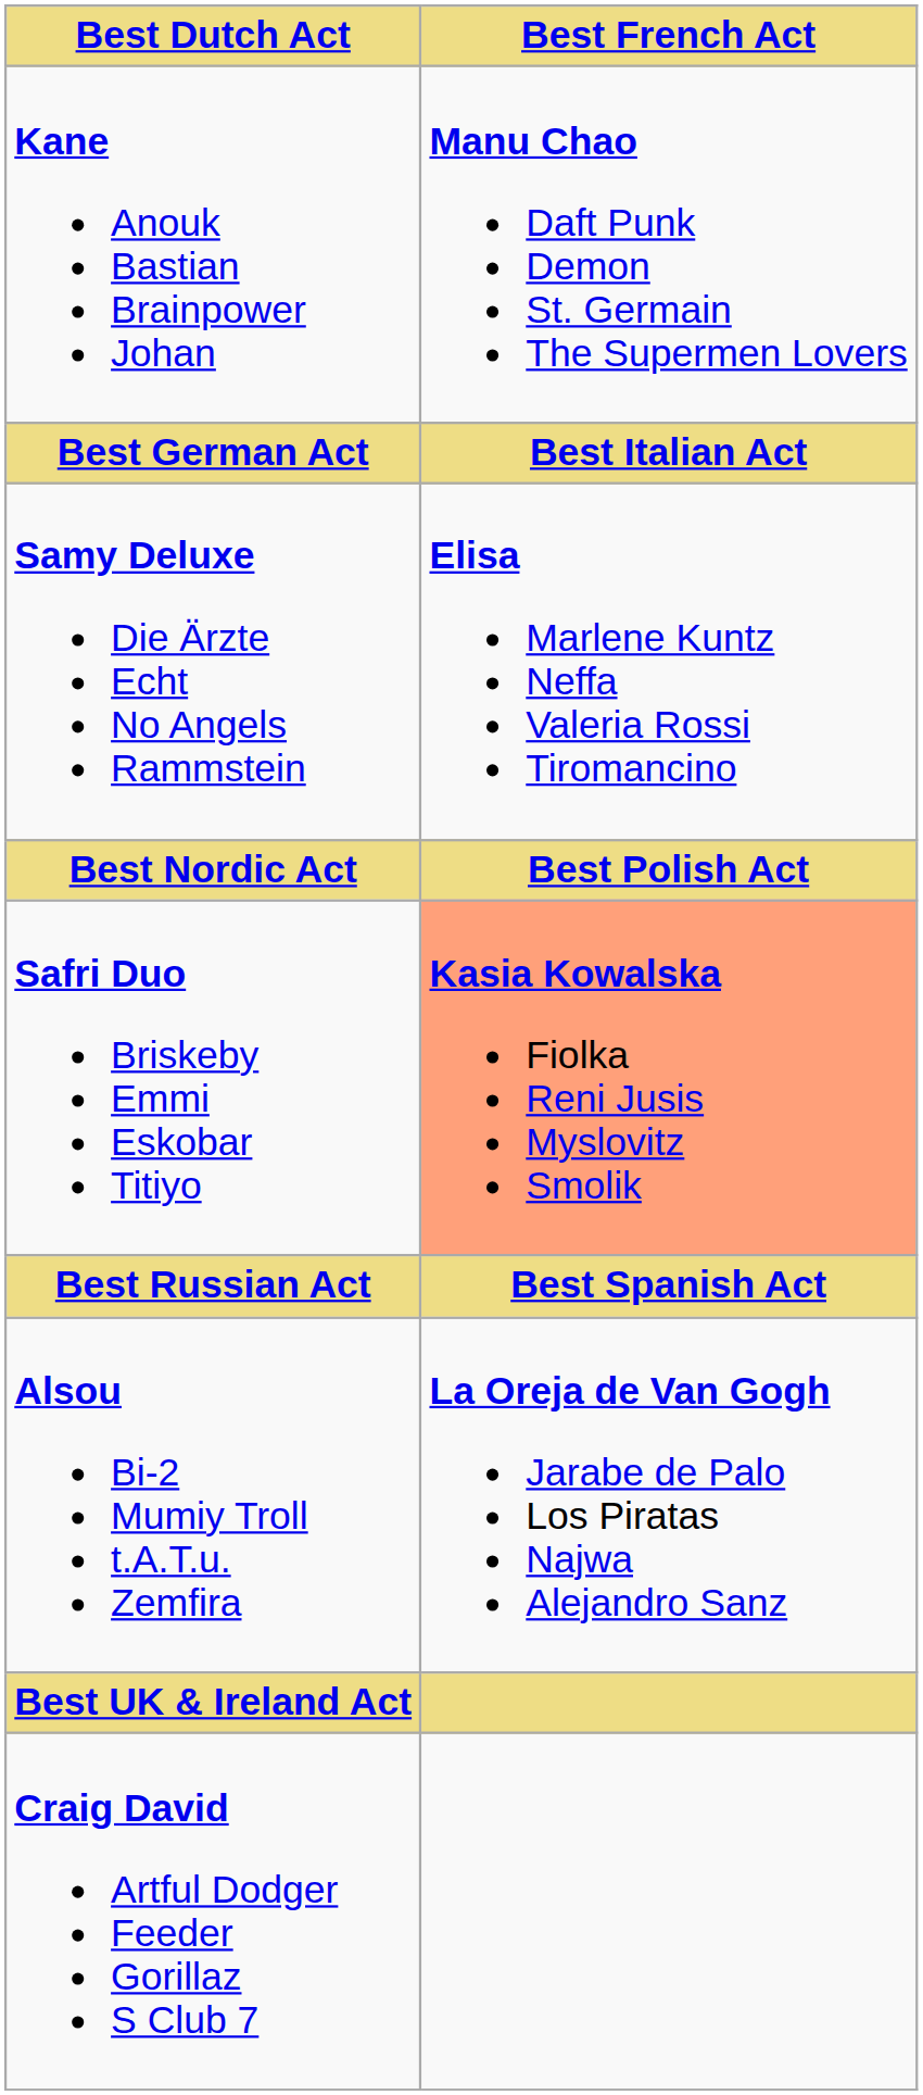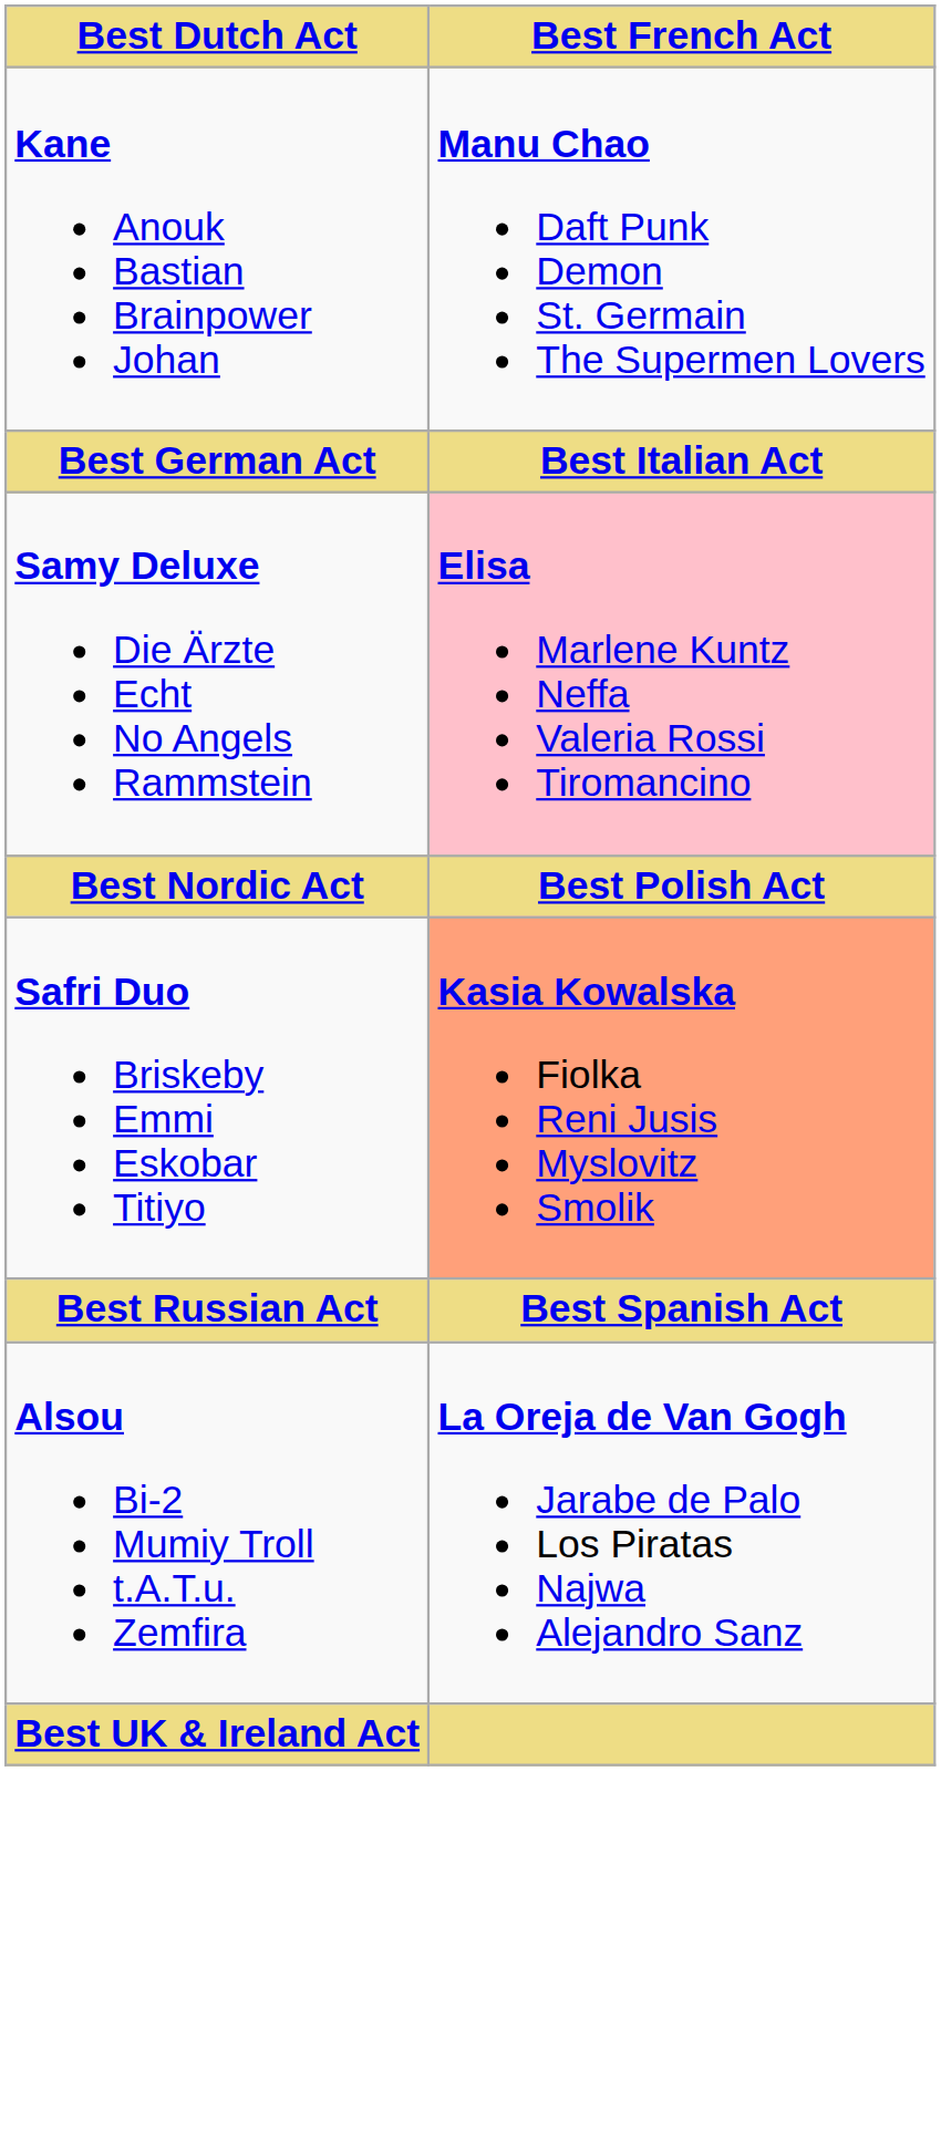 <table class=wikitable style="width=100%">
 <tr>
 <th style="background:#EEDD85; width=50%"><a href='#'>Best Dutch Act</a></th>
 <th style="background:#EEDD85; width=50%"><a href='#'>Best French Act</a></th>
 </tr>
 <tr>
 <td valign="top"><br><strong><a href='#'>Kane</a></strong><ul><li><a href='#'>Anouk</a></li><li><a href='#'>Bastian</a></li><li><a href='#'>Brainpower</a></li><li><a href='#'>Johan</a></li></ul></td>
 <td valign="top"><br><strong><a href='#'>Manu Chao</a></strong><ul><li><a href='#'>Daft Punk</a></li><li><a href='#'>Demon</a></li><li><a href='#'>St. Germain</a></li><li><a href='#'>The Supermen Lovers</a></li></ul></td>
 </tr>
 <tr>
 <th style="background:#EEDD85; width=50%"><a href='#'>Best German Act</a></th>
 <th style="background:#EEDD85; width=50%"><a href='#'>Best Italian Act</a></th>
 </tr>
 <tr>
 <td valign="top"><br><strong><a href='#'>Samy Deluxe</a></strong><ul><li><a href='#'>Die Ärzte</a></li><li><a href='#'>Echt</a></li><li><a href='#'>No Angels</a></li><li><a href='#'>Rammstein</a></li></ul></td>
-<td valign="top"><br><strong><a href='#'>Elisa</a></strong><ul><li><a href='#'>Marlene Kuntz</a></li><li><a href='#'>Neffa</a></li><li><a href='#'>Valeria Rossi</a></li><li><a href='#'>Tiromancino</a></li></ul></td>
+<td valign="top" style="background: pink;"><br><strong><a href='#'>Elisa</a></strong><ul><li><a href='#'>Marlene Kuntz</a></li><li><a href='#'>Neffa</a></li><li><a href='#'>Valeria Rossi</a></li><li><a href='#'>Tiromancino</a></li></ul></td>
 </tr>
 <tr>
 <th style="background:#EEDD85; width=50%"><a href='#'>Best Nordic Act</a></th>
 <th style="background:#EEDD85; width=50%"><a href='#'>Best Polish Act</a></th>
 </tr>
 <tr>
 <td valign="top"><br><strong><a href='#'>Safri Duo</a></strong><ul><li><a href='#'>Briskeby</a></li><li><a href='#'>Emmi</a></li><li><a href='#'>Eskobar</a></li><li><a href='#'>Titiyo</a></li></ul></td>
 <td valign="top" style="background: lightsalmon;"><br><strong><a href='#'>Kasia Kowalska</a></strong><ul><li>Fiolka</li><li><a href='#'>Reni Jusis</a></li><li><a href='#'>Myslovitz</a></li><li><a href='#'>Smolik</a></li></ul></td>
 </tr>
 <tr>
 <th style="background:#EEDD85; width=50%"><a href='#'>Best Russian Act</a></th>
 <th style="background:#EEDD85; width=50%"><a href='#'>Best Spanish Act</a></th>
 </tr>
 <tr>
 <td valign="top"><br><strong><a href='#'>Alsou</a></strong><ul><li><a href='#'>Bi-2</a></li><li><a href='#'>Mumiy Troll</a></li><li><a href='#'>t.A.T.u.</a></li><li><a href='#'>Zemfira</a></li></ul></td>
 <td valign="top"><br><strong><a href='#'>La Oreja de Van Gogh</a></strong><ul><li><a href='#'>Jarabe de Palo</a></li><li>Los Piratas</li><li><a href='#'>Najwa</a></li><li><a href='#'>Alejandro Sanz</a></li></ul></td>
 </tr>
 <tr>
 <th style="background:#EEDD85; width=50%"><a href='#'>Best UK & Ireland Act</a></th>
 <th style="background:#EEDD85; width=50%"></th>
 </tr>
-<tr>
-<td valign="top"><br><strong><a href='#'>Craig David</a></strong><ul><li><a href='#'>Artful Dodger</a></li><li><a href='#'>Feeder</a></li><li><a href='#'>Gorillaz</a></li><li><a href='#'>S Club 7</a></li></ul></td>
-<td valign="top"></td>
-</tr>
 </table>
